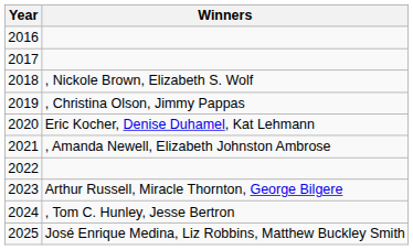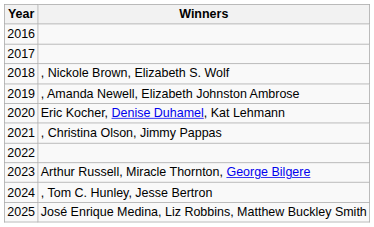 <table class="wikitable sortable">
 <tr>
 <th>Year</th>
 <th>Winners</th>
 </tr>
 <tr>
 <td>2016</td>
 <td></td>
 </tr>
 <tr>
 <td>2017</td>
 <td></td>
 </tr>
 <tr>
 <td>2018</td>
 <td>, Nickole Brown, Elizabeth S. Wolf</td>
 </tr>
 <tr>
 <td>2019</td>
-<td>, Christina Olson, Jimmy Pappas</td>
+<td>, Amanda Newell, Elizabeth Johnston Ambrose</td>
 </tr>
 <tr>
 <td>2020</td>
 <td>Eric Kocher, <a href='#'>Denise Duhamel</a>, Kat Lehmann</td>
 </tr>
 <tr>
 <td>2021</td>
-<td>, Amanda Newell, Elizabeth Johnston Ambrose</td>
+<td>, Christina Olson, Jimmy Pappas</td>
 </tr>
 <tr>
 <td>2022</td>
 <td></td>
 </tr>
 <tr>
 <td>2023</td>
 <td>Arthur Russell, Miracle Thornton, <a href='#'>George Bilgere</a></td>
 </tr>
 <tr>
 <td>2024</td>
 <td>, Tom C. Hunley, Jesse Bertron</td>
 </tr>
 <tr>
 <td>2025</td>
 <td>José Enrique Medina, Liz Robbins, Matthew Buckley Smith</td>
 </tr>
 </table>
